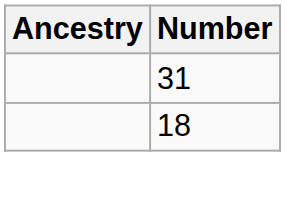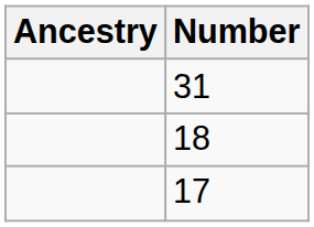 <table style="float:left; margin-right:1em;" class="wikitable sortable">
 <tr>
 <th>Ancestry</th>
 <th>Number</th>
 </tr>
 <tr>
 <td></td>
 <td>31</td>
 </tr>
 <tr>
 <td></td>
 <td>18</td>
 </tr>
+<tr>
+<td></td>
+<td>17</td>
+</tr>
 </table>
